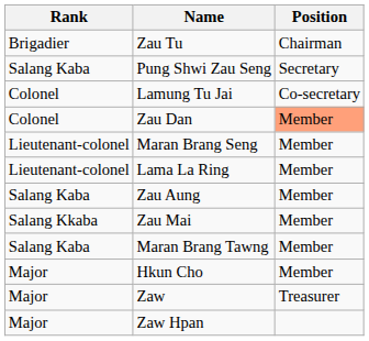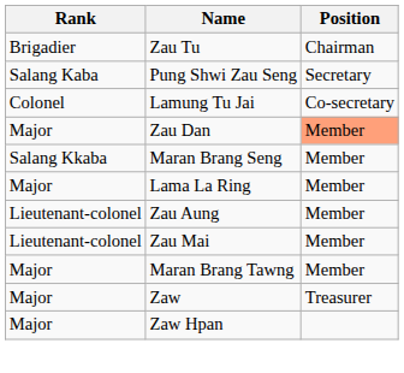 <table class="wikitable">
 <tr>
 <th>Rank</th>
 <th>Name</th>
 <th>Position</th>
 </tr>
 <tr>
 <td>Brigadier</td>
 <td>Zau Tu</td>
 <td>Chairman</td>
 </tr>
 <tr>
 <td>Salang Kaba</td>
 <td>Pung Shwi Zau Seng</td>
 <td>Secretary</td>
 </tr>
 <tr>
 <td>Colonel</td>
 <td>Lamung Tu Jai</td>
 <td>Co-secretary</td>
 </tr>
 <tr>
-<td>Colonel</td>
+<td>Major</td>
 <td>Zau Dan</td>
 <td style="background: lightsalmon;">Member</td>
 </tr>
 <tr>
-<td>Lieutenant-colonel</td>
+<td>Salang Kkaba</td>
 <td>Maran Brang Seng</td>
 <td>Member</td>
 </tr>
 <tr>
-<td>Lieutenant-colonel</td>
+<td>Major</td>
 <td>Lama La Ring</td>
 <td>Member</td>
 </tr>
 <tr>
-<td>Salang Kaba</td>
+<td>Lieutenant-colonel</td>
 <td>Zau Aung</td>
 <td>Member</td>
 </tr>
 <tr>
-<td>Salang Kkaba</td>
+<td>Lieutenant-colonel</td>
 <td>Zau Mai</td>
 <td>Member</td>
 </tr>
 <tr>
-<td>Salang Kaba</td>
+<td>Major</td>
 <td>Maran Brang Tawng</td>
-<td>Member</td>
-</tr>
-<tr>
-<td>Major</td>
-<td>Hkun Cho</td>
 <td>Member</td>
 </tr>
 <tr>
 <td>Major</td>
 <td>Zaw</td>
 <td>Treasurer</td>
 </tr>
 <tr>
 <td>Major</td>
 <td>Zaw Hpan</td>
 <td></td>
 </tr>
 </table>
